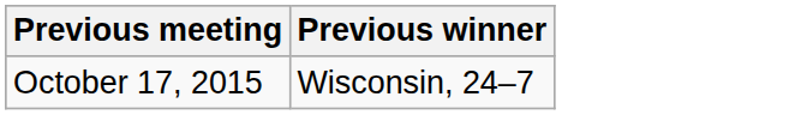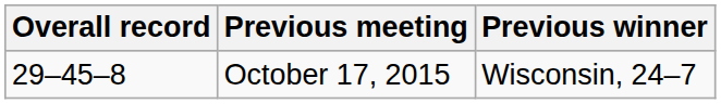 <table class="wikitable">
 <tr>
+<th>Overall record</th>
 <th>Previous meeting</th>
 <th>Previous winner</th>
 </tr>
 <tr>
+<td>29–45–8</td>
 <td>October 17, 2015</td>
 <td>Wisconsin, 24–7</td>
 </tr>
 </table>
